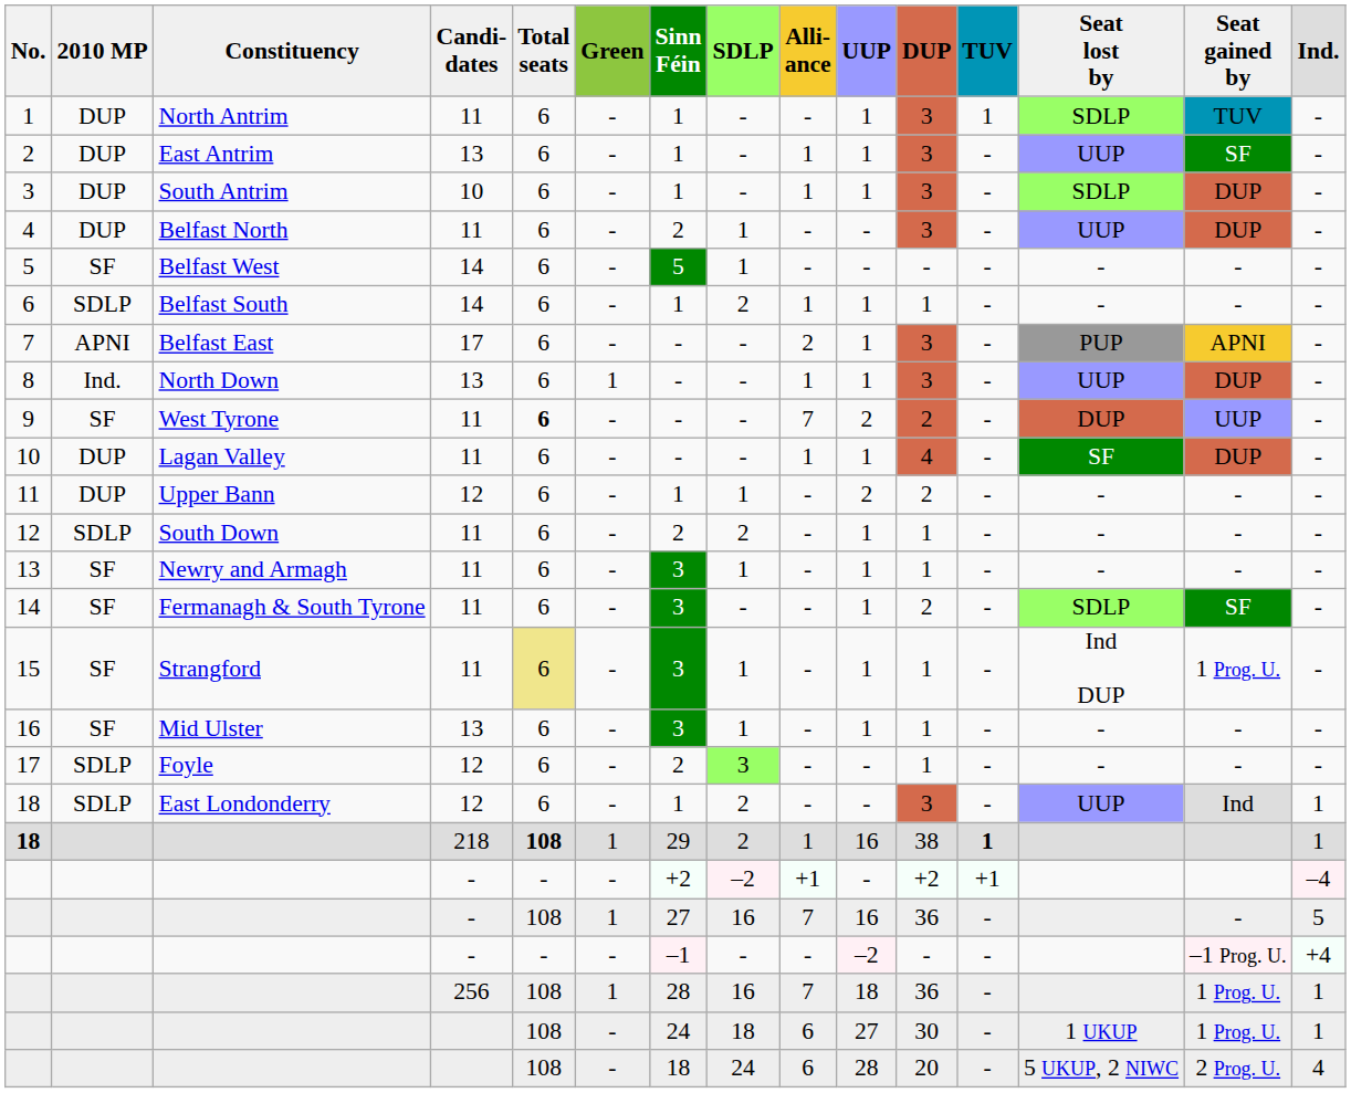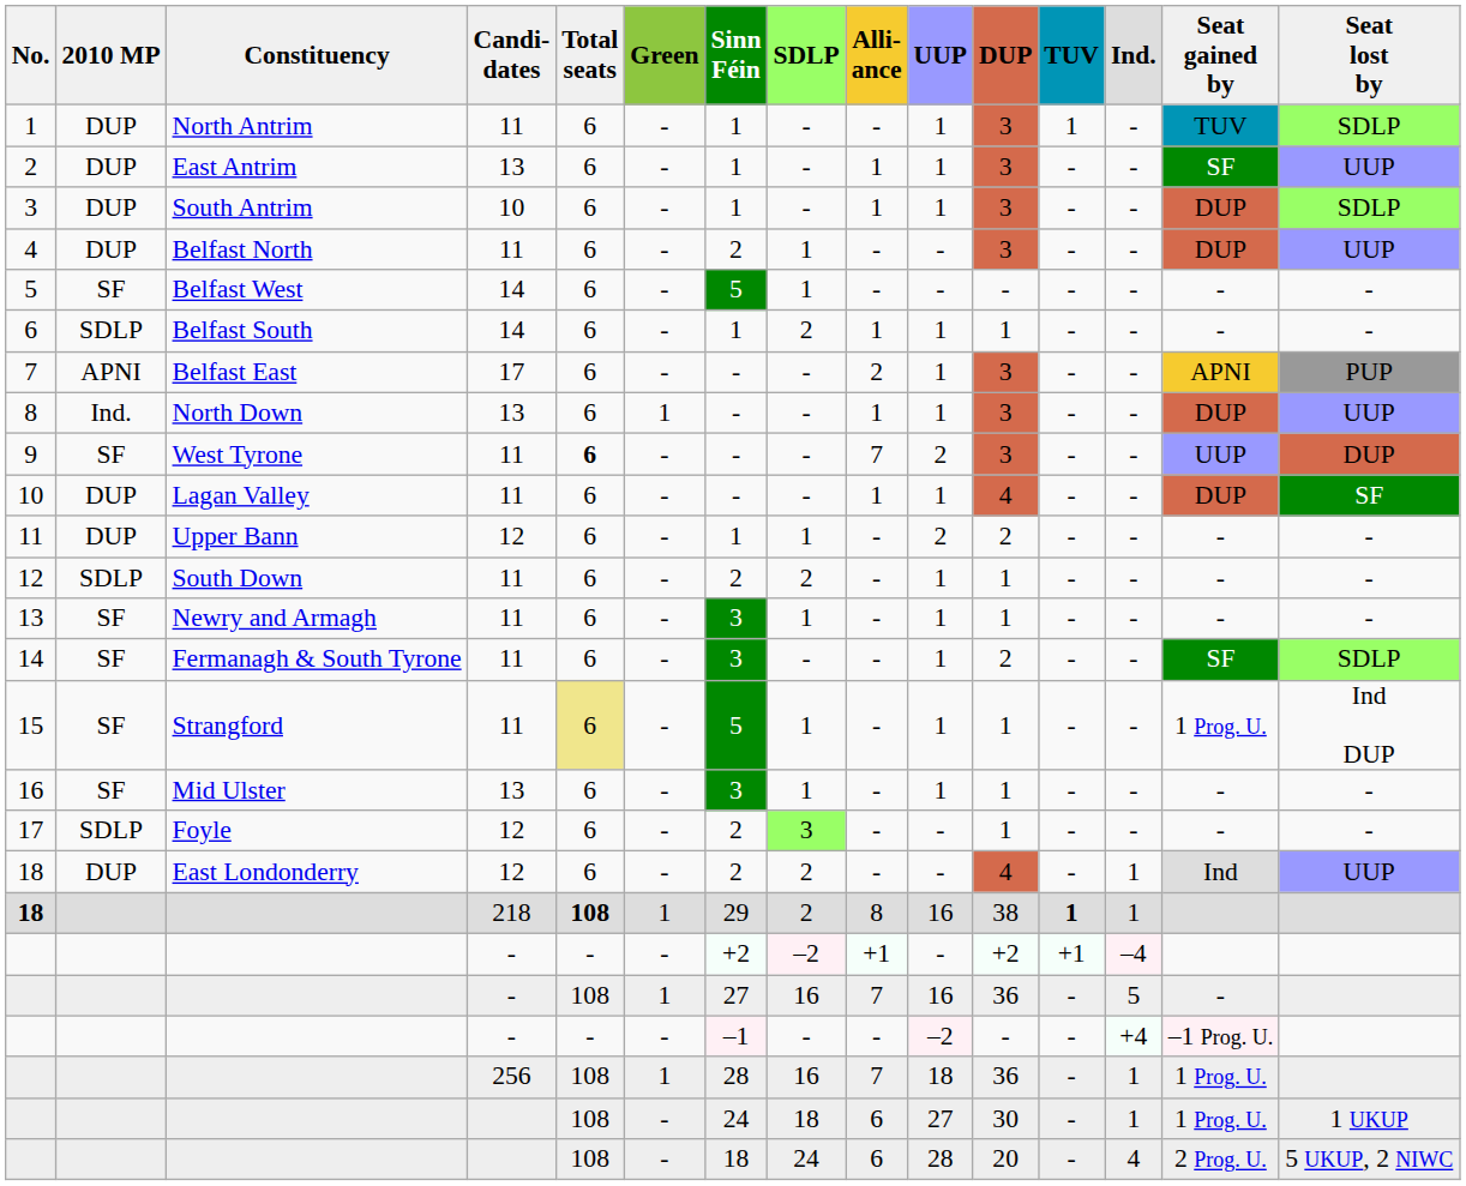 <table class="wikitable sortable">
 <tr>
 <th>No.</th>
 <th style="background-color:#f0f0f0;">2010 MP</th>
 <th style="background-color:#f0f0f0;">Constituency</th>
 <th style="background-color:#f0f0f0;">Candi-<br>dates<br></th>
 <th style="background-color:#f0f0f0;">Total<br>seats <br></th>
 <th style="background-color:#8dc63f;">Green<br></th>
 <th style="background-color:#008800; color:#fff;">Sinn<br>Féin<br></th>
 <th style="background-color:#99ff66;">SDLP<br></th>
 <th style="background-color:#f6cb2f;">Alli-<br>ance<br></th>
 <th style="background-color:#9999ff;">UUP<br></th>
 <th style="background-color:#d46a4c;">DUP<br></th>
 <th style="background-color:#0095b6;">TUV<br></th>
+<th style="background-color:#dddddd;">Ind.<br></th>
+<th style="background-color:#f0f0f0;" class="unsortable">Seat<br>gained<br>by</th>
 <th style="background-color:#f0f0f0;" class="unsortable">Seat<br>lost<br>by</th>
-<th style="background-color:#f0f0f0;" class="unsortable">Seat<br>gained<br>by</th>
-<th style="background-color:#dddddd;">Ind.<br></th>
 </tr>
 <tr style="text-align:center;">
 <td>1</td>
 <td>DUP</td>
 <td style="text-align:left;"><a href='#'>North Antrim</a></td>
 <td>11</td>
 <td>6</td>
 <td>-</td>
 <td>1</td>
 <td>-</td>
 <td>-</td>
 <td>1</td>
 <td style="background:#d46a4c;">3</td>
 <td>1</td>
+<td>-</td>
+<td style="background:#0095b6;">TUV</td>
 <td style="background:#99ff66;">SDLP</td>
-<td style="background:#0095b6;">TUV</td>
-<td>-</td>
 </tr>
 <tr style="text-align:center;">
 <td>2</td>
 <td>DUP</td>
 <td style="text-align:left;"><a href='#'>East Antrim</a></td>
 <td>13</td>
 <td>6</td>
 <td>-</td>
 <td>1</td>
 <td>-</td>
 <td>1</td>
 <td>1</td>
 <td style="background:#d46a4c;">3</td>
 <td>-</td>
+<td>-</td>
+<td style="background:#008800; color:#fff;">SF</td>
 <td style="background:#9999ff;">UUP</td>
-<td style="background:#008800; color:#fff;">SF</td>
-<td>-</td>
 </tr>
 <tr style="text-align:center;">
 <td>3</td>
 <td>DUP</td>
 <td style="text-align:left;"><a href='#'>South Antrim</a></td>
 <td>10</td>
 <td>6</td>
 <td>-</td>
 <td>1</td>
 <td>-</td>
 <td>1</td>
 <td>1</td>
 <td style="background:#d46a4c;">3</td>
 <td>-</td>
+<td>-</td>
+<td style="background:#d46a4c;">DUP</td>
 <td style="background:#99ff66">SDLP</td>
-<td style="background:#d46a4c;">DUP</td>
-<td>-</td>
 </tr>
 <tr style="text-align:center;">
 <td>4</td>
 <td>DUP</td>
 <td style="text-align:left;"><a href='#'>Belfast North</a></td>
 <td>11</td>
 <td>6</td>
 <td>-</td>
 <td>2</td>
 <td>1</td>
 <td>-</td>
 <td>-</td>
 <td style="background:#d46a4c;">3</td>
 <td>-</td>
+<td>-</td>
+<td style="background:#d46a4c;">DUP</td>
 <td style="background:#9999ff;">UUP</td>
-<td style="background:#d46a4c;">DUP</td>
-<td>-</td>
 </tr>
 <tr style="text-align:center;">
 <td>5</td>
 <td> <div>SF</div></td>
 <td style="text-align:left;"><a href='#'>Belfast West</a></td>
 <td>14</td>
 <td>6</td>
 <td>-</td>
 <td style="background:#008800; color:#fff;">5</td>
 <td>1</td>
 <td>-</td>
 <td>-</td>
 <td>-</td>
 <td>-</td>
 <td>-</td>
 <td>-</td>
 <td>-</td>
 </tr>
 <tr style="text-align:center;">
 <td>6</td>
 <td>SDLP</td>
 <td style="text-align:left;"><a href='#'>Belfast South</a></td>
 <td>14</td>
 <td>6</td>
 <td>-</td>
 <td>1</td>
 <td>2</td>
 <td>1</td>
 <td>1</td>
 <td>1</td>
 <td>-</td>
 <td>-</td>
 <td>-</td>
 <td>-</td>
 </tr>
 <tr style="text-align:center;">
 <td>7</td>
 <td>APNI</td>
 <td style="text-align:left;"><a href='#'>Belfast East</a></td>
 <td>17</td>
 <td>6</td>
 <td>-</td>
 <td>-</td>
 <td>-</td>
 <td>2</td>
 <td>1</td>
 <td style="background:#d46a4c;">3</td>
 <td>-</td>
+<td>-</td>
+<td style="background:#f6cb2f;">APNI</td>
 <td style="background:#999999;">PUP</td>
-<td style="background:#f6cb2f;">APNI</td>
-<td>-</td>
 </tr>
 <tr style="text-align:center;">
 <td>8</td>
 <td>Ind.</td>
 <td style="text-align:left;"><a href='#'>North Down</a></td>
 <td>13</td>
 <td>6</td>
 <td>1</td>
 <td>-</td>
 <td>-</td>
 <td>1</td>
 <td>1</td>
 <td style="background:#d46a4c;">3</td>
 <td>-</td>
+<td>-</td>
+<td style="background:#d46a4c;">DUP</td>
 <td style="background:#9999ff;">UUP</td>
-<td style="background:#d46a4c;">DUP</td>
-<td>-</td>
 </tr>
 <tr style="text-align:center;">
 <td>9</td>
 <td><div>SF</div></td>
 <td style="text-align:left;"><a href='#'>West Tyrone</a></td>
 <td>11</td>
 <td><strong>6</strong></td>
 <td>-</td>
 <td>-</td>
 <td>-</td>
 <td>7</td>
 <td>2</td>
-<td style="background:#d46a4c;">2</td>
+<td style="background:#d46a4c;">3</td>
 <td>-</td>
+<td>-</td>
+<td style="background:#9999ff;">UUP</td>
 <td style="background:#d46a4c;">DUP</td>
-<td style="background:#9999ff;">UUP</td>
-<td>-</td>
 </tr>
 <tr style="text-align:center;">
 <td>10</td>
 <td>DUP</td>
 <td style="text-align:left;"><a href='#'>Lagan Valley</a></td>
 <td>11</td>
 <td>6</td>
 <td>-</td>
 <td>-</td>
 <td>-</td>
 <td>1</td>
 <td>1</td>
 <td style="background:#d46a4c;">4</td>
 <td>-</td>
+<td>-</td>
+<td style="background:#d46a4c;">DUP</td>
 <td style="background:#008800; color:#fff;">SF</td>
-<td style="background:#d46a4c;">DUP</td>
-<td>-</td>
 </tr>
 <tr style="text-align:center;">
 <td>11</td>
 <td>DUP</td>
 <td style="text-align:left;"><a href='#'>Upper Bann</a></td>
 <td>12</td>
 <td>6</td>
 <td>-</td>
 <td>1</td>
 <td>1</td>
 <td>-</td>
 <td>2</td>
 <td>2</td>
 <td>-</td>
 <td>-</td>
 <td>-</td>
 <td>-</td>
 </tr>
 <tr style="text-align:center;">
 <td>12</td>
 <td>SDLP</td>
 <td style="text-align:left;"><a href='#'>South Down</a></td>
 <td>11</td>
 <td>6</td>
 <td>-</td>
 <td>2</td>
 <td>2</td>
 <td>-</td>
 <td>1</td>
 <td>1</td>
 <td>-</td>
 <td>-</td>
 <td>-</td>
 <td>-</td>
 </tr>
 <tr style="text-align:center;">
 <td>13</td>
 <td><div>SF</div></td>
 <td style="text-align:left;"><a href='#'>Newry and Armagh</a></td>
 <td>11</td>
 <td>6</td>
 <td>-</td>
 <td style="background:#008800; color:#fff;">3</td>
 <td>1</td>
 <td>-</td>
 <td>1</td>
 <td>1</td>
 <td>-</td>
 <td>-</td>
 <td>-</td>
 <td>-</td>
 </tr>
 <tr style="text-align:center;">
 <td>14</td>
 <td><div>SF</div></td>
 <td style="text-align:left;"><a href='#'>Fermanagh & South Tyrone</a></td>
 <td>11</td>
 <td>6</td>
 <td>-</td>
 <td style="background:#008800; color:#fff;">3</td>
 <td>-</td>
 <td>-</td>
 <td>1</td>
 <td>2</td>
 <td>-</td>
+<td>-</td>
+<td style="background:#008800; color:#fff;">SF</td>
 <td style="background:#99ff66;">SDLP</td>
-<td style="background:#008800; color:#fff;">SF</td>
-<td>-</td>
 </tr>
 <tr style="text-align:center;">
 <td>15</td>
 <td><div>SF</div></td>
 <td style="text-align:left;"><a href='#'>Strangford</a></td>
 <td>11</td>
 <td style="background: khaki;">6</td>
 <td>-</td>
-<td style="background:#008800; color:#fff;">3</td>
+<td style="background:#008800; color:#fff;">5</td>
 <td>1</td>
 <td>-</td>
 <td>1</td>
 <td>1</td>
 <td>-</td>
+<td>-</td>
+<td>1 <small><a href='#'>Prog. U.</a></small></td>
 <td style="padding:0;"><div>Ind</div><br><div>DUP</div></td>
-<td>1 <small><a href='#'>Prog. U.</a></small></td>
-<td>-</td>
 </tr>
 <tr style="text-align:center;">
 <td>16</td>
 <td><div>SF</div></td>
 <td style="text-align:left;"><a href='#'>Mid Ulster</a></td>
 <td>13</td>
 <td>6</td>
 <td>-</td>
 <td style="background:#008800; color:#fff;">3</td>
 <td>1</td>
 <td>-</td>
 <td>1</td>
 <td>1</td>
 <td>-</td>
 <td>-</td>
 <td>-</td>
 <td>-</td>
 </tr>
 <tr style="text-align:center;">
 <td>17</td>
 <td>SDLP</td>
 <td style="text-align:left;"><a href='#'>Foyle</a></td>
 <td>12</td>
 <td>6</td>
 <td>-</td>
 <td>2</td>
 <td style="background:#99ff66;">3</td>
 <td>-</td>
 <td>-</td>
 <td>1</td>
 <td>-</td>
 <td>-</td>
 <td>-</td>
 <td>-</td>
 </tr>
 <tr style="text-align:center;">
 <td>18</td>
-<td>SDLP</td>
+<td>DUP</td>
 <td style="text-align:left;"><a href='#'>East Londonderry</a></td>
 <td>12</td>
 <td>6</td>
 <td>-</td>
-<td>1</td>
+<td>2</td>
 <td>2</td>
 <td>-</td>
 <td>-</td>
-<td style="background:#d46a4c">3</td>
+<td style="background:#d46a4c">4</td>
 <td>-</td>
+<td>1</td>
+<td style="background:#dddddd;">Ind</td>
 <td style="background:#9999ff;">UUP</td>
-<td style="background:#dddddd;">Ind</td>
-<td>1</td>
 </tr>
 <tr class="sortbottom"  style="text-align:center; background:#ddd;">
 <td><strong>18</strong></td>
 <td></td>
 <td></td>
 <td>218</td>
 <td><strong>108</strong></td>
 <td>1</td>
 <td>29</td>
 <td>2</td>
-<td>1</td>
+<td>8</td>
 <td>16</td>
 <td>38</td>
 <td><strong>1</strong></td>
+<td>1</td>
 <td></td>
 <td></td>
-<td>1</td>
 </tr>
 <tr class="sortbottom" style="text-align:center;">
 <td></td>
 <td> </td>
 <td align="left"></td>
 <td>-</td>
 <td>-</td>
 <td>-</td>
 <td style="background:mintcream;">+2</td>
 <td style="background:lavenderblush;">–2</td>
 <td style="background:mintcream;">+1</td>
 <td>-</td>
 <td style="background:mintcream;">+2</td>
 <td style="background:mintcream;">+1</td>
+<td style="background:lavenderblush;">–4</td>
 <td></td>
 <td></td>
-<td style="background:lavenderblush;">–4</td>
 </tr>
 <tr class="sortbottom" style="text-align:center; background:#eee;">
 <td></td>
 <td> </td>
 <td align="left"></td>
 <td>-</td>
 <td>108</td>
 <td>1</td>
 <td>27</td>
 <td>16</td>
 <td>7</td>
 <td>16</td>
 <td>36</td>
 <td>-</td>
+<td>5</td>
+<td>-</td>
 <td></td>
-<td>-</td>
-<td>5</td>
 </tr>
 <tr class="sortbottom" style="text-align:center;">
 <td></td>
 <td> </td>
 <td align="left"></td>
 <td>-</td>
 <td>-</td>
 <td>-</td>
 <td style="background:lavenderblush;">–1</td>
 <td>-</td>
 <td>-</td>
 <td style="background:lavenderblush;">–2</td>
 <td>-</td>
 <td>-</td>
+<td style="background:mintcream;">+4</td>
+<td style="background:lavenderblush;">–1 <small>Prog. U.</small></td>
 <td></td>
-<td style="background:lavenderblush;">–1 <small>Prog. U.</small></td>
-<td style="background:mintcream;">+4</td>
 </tr>
 <tr class="sortbottom" style="text-align:center; background:#eee;">
 <td></td>
 <td> </td>
 <td align="left"></td>
 <td>256</td>
 <td>108</td>
 <td>1</td>
 <td>28</td>
 <td>16</td>
 <td>7</td>
 <td>18</td>
 <td>36</td>
 <td>-</td>
+<td>1</td>
+<td>1 <small><a href='#'>Prog. U.</a></small></td>
 <td></td>
-<td>1 <small><a href='#'>Prog. U.</a></small></td>
-<td>1</td>
 </tr>
 <tr class="sortbottom" style="text-align:center; background:#eee;">
 <td></td>
 <td> </td>
 <td align="left"></td>
 <td></td>
 <td>108</td>
 <td>-</td>
 <td>24</td>
 <td>18</td>
 <td>6</td>
 <td>27</td>
 <td>30</td>
 <td>-</td>
+<td>1</td>
+<td>1 <small><a href='#'>Prog. U.</a></small></td>
 <td>1 <small><a href='#'>UKUP</a></small></td>
-<td>1 <small><a href='#'>Prog. U.</a></small></td>
-<td>1</td>
 </tr>
 <tr class="sortbottom" style="text-align:center; background:#eee;">
 <td></td>
 <td> </td>
 <td align="left"></td>
 <td></td>
 <td>108</td>
 <td>-</td>
 <td>18</td>
 <td>24</td>
 <td>6</td>
 <td>28</td>
 <td>20</td>
 <td>-</td>
+<td>4</td>
+<td>2 <small><a href='#'>Prog. U.</a></small></td>
 <td>5 <small><a href='#'>UKUP</a></small>, 2 <small><a href='#'>NIWC</a></small></td>
-<td>2 <small><a href='#'>Prog. U.</a></small></td>
-<td>4</td>
 </tr>
 </table>
